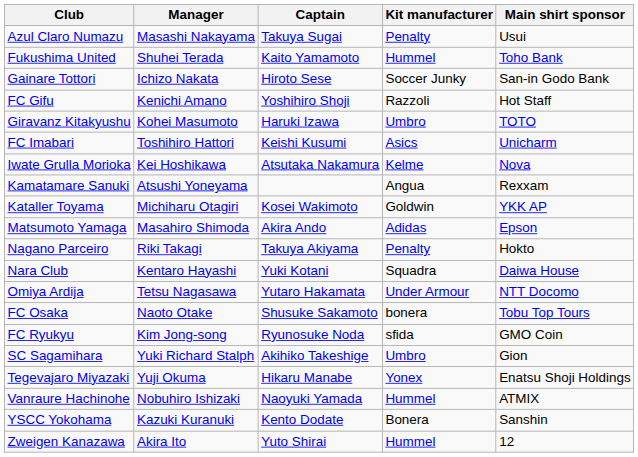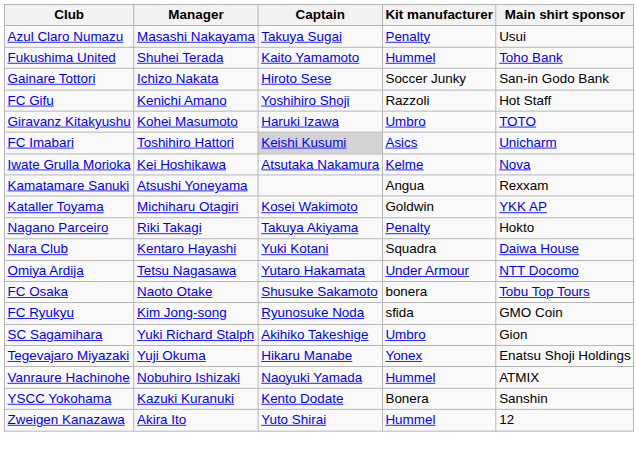 <table class="wikitable sortable">
 <tr>
 <th>Club</th>
 <th>Manager</th>
 <th>Captain</th>
 <th>Kit manufacturer</th>
 <th>Main shirt sponsor</th>
 </tr>
 <tr>
 <td><a href='#'>Azul Claro Numazu</a></td>
 <td> <a href='#'>Masashi Nakayama</a></td>
 <td> <a href='#'>Takuya Sugai</a></td>
 <td> <a href='#'>Penalty</a></td>
 <td>Usui</td>
 </tr>
 <tr>
 <td><a href='#'>Fukushima United</a></td>
 <td> <a href='#'>Shuhei Terada</a></td>
 <td> <a href='#'>Kaito Yamamoto</a></td>
 <td> <a href='#'>Hummel</a></td>
 <td><a href='#'>Toho Bank</a></td>
 </tr>
 <tr>
 <td><a href='#'>Gainare Tottori</a></td>
 <td> <a href='#'>Ichizo Nakata</a></td>
 <td> <a href='#'>Hiroto Sese</a></td>
 <td> Soccer Junky</td>
 <td>San-in Godo Bank</td>
 </tr>
 <tr>
 <td><a href='#'>FC Gifu</a></td>
 <td> <a href='#'>Kenichi Amano</a></td>
 <td> <a href='#'>Yoshihiro Shoji</a></td>
 <td> Razzoli</td>
 <td>Hot Staff</td>
 </tr>
 <tr>
 <td><a href='#'>Giravanz Kitakyushu</a></td>
 <td> <a href='#'>Kohei Masumoto</a></td>
 <td> <a href='#'>Haruki Izawa</a></td>
 <td> <a href='#'>Umbro</a></td>
 <td><a href='#'>TOTO</a></td>
 </tr>
 <tr>
 <td><a href='#'>FC Imabari</a></td>
 <td> <a href='#'>Toshihiro Hattori</a></td>
-<td> <a href='#'>Keishi Kusumi</a></td>
+<td style="background: lightgrey;"> <a href='#'>Keishi Kusumi</a></td>
 <td> <a href='#'>Asics</a></td>
 <td><a href='#'>Unicharm</a></td>
 </tr>
 <tr>
 <td><a href='#'>Iwate Grulla Morioka</a></td>
 <td> <a href='#'>Kei Hoshikawa</a></td>
 <td> <a href='#'>Atsutaka Nakamura</a></td>
 <td> <a href='#'>Kelme</a></td>
 <td><a href='#'>Nova</a></td>
 </tr>
 <tr>
 <td><a href='#'>Kamatamare Sanuki</a></td>
 <td> <a href='#'>Atsushi Yoneyama</a></td>
 <td></td>
 <td> Angua</td>
 <td>Rexxam</td>
 </tr>
 <tr>
 <td><a href='#'>Kataller Toyama</a></td>
 <td> <a href='#'>Michiharu Otagiri</a></td>
 <td> <a href='#'>Kosei Wakimoto</a></td>
 <td> Goldwin</td>
 <td><a href='#'>YKK AP</a></td>
-</tr>
-<tr>
-<td><a href='#'>Matsumoto Yamaga</a></td>
-<td> <a href='#'>Masahiro Shimoda</a></td>
-<td> <a href='#'>Akira Ando</a></td>
-<td> <a href='#'>Adidas</a></td>
-<td><a href='#'>Epson</a></td>
 </tr>
 <tr>
 <td><a href='#'>Nagano Parceiro</a></td>
 <td> <a href='#'>Riki Takagi</a></td>
 <td> <a href='#'>Takuya Akiyama</a></td>
 <td> <a href='#'>Penalty</a></td>
 <td>Hokto</td>
 </tr>
 <tr>
 <td><a href='#'>Nara Club</a></td>
 <td> <a href='#'>Kentaro Hayashi</a></td>
 <td> <a href='#'>Yuki Kotani</a></td>
 <td> Squadra</td>
 <td><a href='#'>Daiwa House</a></td>
 </tr>
 <tr>
 <td><a href='#'>Omiya Ardija</a></td>
 <td> <a href='#'>Tetsu Nagasawa</a></td>
 <td> <a href='#'>Yutaro Hakamata</a></td>
 <td> <a href='#'>Under Armour</a></td>
 <td><a href='#'>NTT Docomo</a></td>
 </tr>
 <tr>
 <td><a href='#'>FC Osaka</a></td>
 <td> <a href='#'>Naoto Otake</a></td>
 <td> <a href='#'>Shusuke Sakamoto</a></td>
 <td> bonera</td>
 <td><a href='#'>Tobu Top Tours</a></td>
 </tr>
 <tr>
 <td><a href='#'>FC Ryukyu</a></td>
 <td> <a href='#'>Kim Jong-song</a></td>
 <td> <a href='#'>Ryunosuke Noda</a></td>
 <td> sfida</td>
 <td>GMO Coin</td>
 </tr>
 <tr>
 <td><a href='#'>SC Sagamihara</a></td>
 <td> <a href='#'>Yuki Richard Stalph</a></td>
 <td> <a href='#'>Akihiko Takeshige</a></td>
 <td> <a href='#'>Umbro</a></td>
 <td>Gion</td>
 </tr>
 <tr>
 <td><a href='#'>Tegevajaro Miyazaki</a></td>
 <td> <a href='#'>Yuji Okuma</a></td>
 <td> <a href='#'>Hikaru Manabe</a></td>
 <td> <a href='#'>Yonex</a></td>
 <td>Enatsu Shoji Holdings</td>
 </tr>
 <tr>
 <td><a href='#'>Vanraure Hachinohe</a></td>
 <td> <a href='#'>Nobuhiro Ishizaki</a></td>
 <td> <a href='#'>Naoyuki Yamada</a></td>
 <td> <a href='#'>Hummel</a></td>
 <td>ATMIX</td>
 </tr>
 <tr>
 <td><a href='#'>YSCC Yokohama</a></td>
 <td> <a href='#'>Kazuki Kuranuki</a></td>
 <td> <a href='#'>Kento Dodate</a></td>
 <td> Bonera</td>
 <td>Sanshin</td>
 </tr>
 <tr>
 <td><a href='#'>Zweigen Kanazawa</a></td>
 <td> <a href='#'>Akira Ito</a></td>
 <td> <a href='#'>Yuto Shirai</a></td>
 <td> <a href='#'>Hummel</a></td>
 <td>12</td>
 </tr>
 </table>
